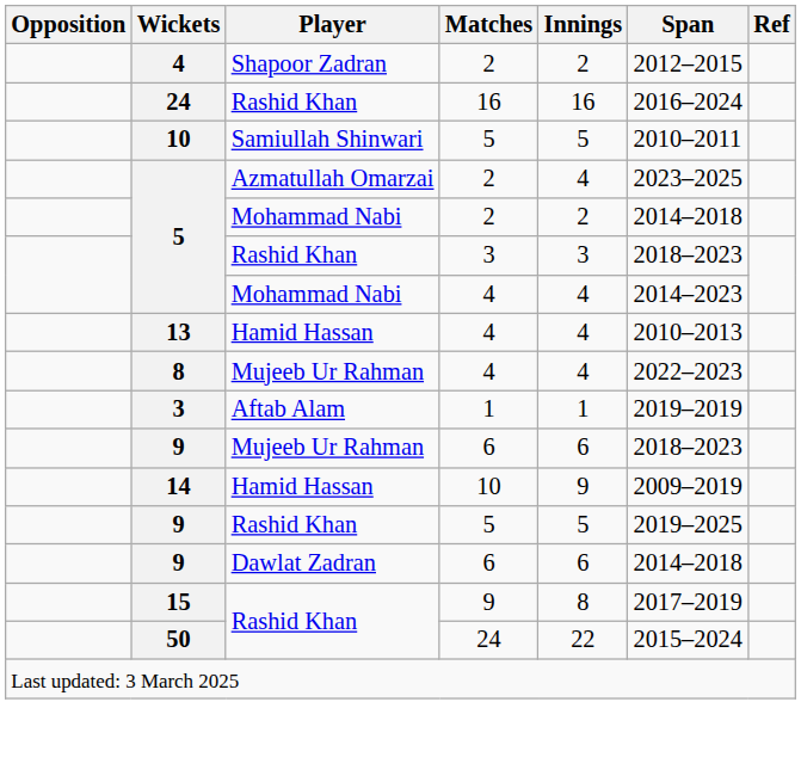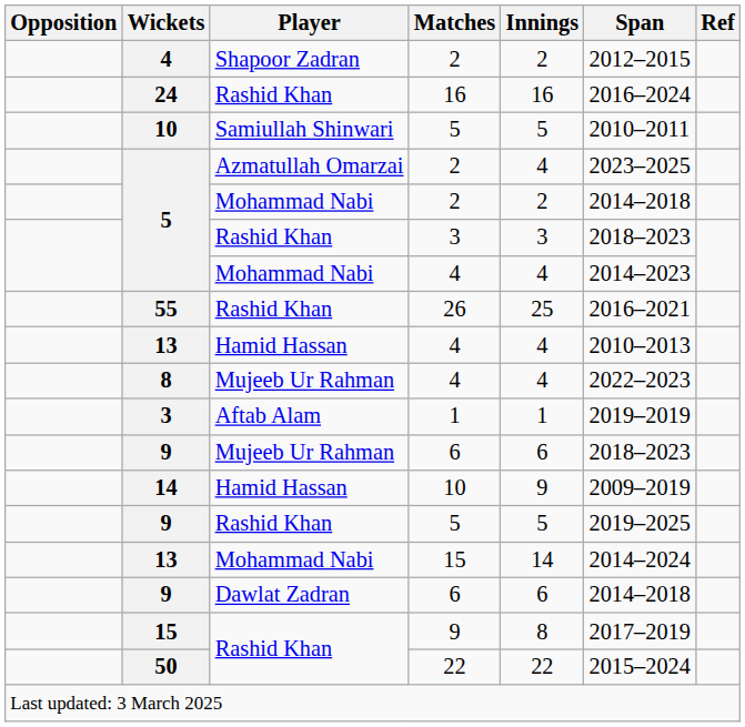 <table class="wikitable sortable">
 <tr>
 <th scope="col">Opposition</th>
 <th scope="col">Wickets</th>
 <th scope="col">Player</th>
 <th scope="col">Matches</th>
 <th scope="col">Innings</th>
 <th scope="col">Span</th>
 <th scope="col">Ref</th>
 </tr>
 <tr>
 <td></td>
 <th scope=row style=text-align:center;>4</th>
 <td><a href='#'>Shapoor Zadran</a></td>
 <td align="center">2</td>
 <td align="center">2</td>
 <td>2012–2015</td>
 <td></td>
 </tr>
 <tr>
 <td></td>
 <th scope=row style=text-align:center;>24</th>
 <td><a href='#'>Rashid Khan</a></td>
 <td align="center">16</td>
 <td align=center>16</td>
 <td>2016–2024</td>
 <td></td>
 </tr>
 <tr>
 <td></td>
 <th scope=row style=text-align:center;>10</th>
 <td><a href='#'>Samiullah Shinwari</a></td>
 <td align="center">5</td>
 <td align=center>5</td>
 <td>2010–2011</td>
 <td></td>
 </tr>
 <tr>
 <td></td>
 <th scope="row" style="text-align:center;" rowspan=4>5</th>
 <td><a href='#'>Azmatullah Omarzai</a></td>
 <td align="center">2</td>
 <td align="center">4</td>
 <td>2023–2025</td>
 <td></td>
 </tr>
 <tr>
 <td></td>
 <td><a href='#'>Mohammad Nabi</a></td>
 <td align="center">2</td>
 <td align=center>2</td>
 <td>2014–2018</td>
 <td></td>
 </tr>
 <tr>
 <td rowspan=2></td>
 <td><a href='#'>Rashid Khan</a></td>
 <td align="center">3</td>
 <td align=center>3</td>
 <td>2018–2023</td>
 <td rowspan=2></td>
 </tr>
 <tr>
 <td><a href='#'>Mohammad Nabi</a></td>
 <td align="center">4</td>
 <td align=center>4</td>
 <td>2014–2023</td>
 </tr>
 <tr>
 <td></td>
+<th scope=row style=text-align:center;>55</th>
+<td><a href='#'>Rashid Khan</a></td>
+<td align="center">26</td>
+<td align=center>25</td>
+<td>2016–2021</td>
+<td></td>
+</tr>
+<tr>
+<td></td>
 <th scope=row style=text-align:center;>13</th>
 <td><a href='#'>Hamid Hassan</a></td>
 <td align="center">4</td>
 <td align="center">4</td>
 <td>2010–2013</td>
 <td></td>
 </tr>
 <tr>
 <td></td>
 <th scope=row style=text-align:center;>8</th>
 <td><a href='#'>Mujeeb Ur Rahman</a></td>
 <td align="center">4</td>
 <td align=center>4</td>
 <td>2022–2023</td>
 <td></td>
 </tr>
 <tr>
 <td></td>
 <th scope="row" style="text-align:center;">3</th>
 <td><a href='#'>Aftab Alam</a></td>
 <td align="center">1</td>
 <td align="center">1</td>
 <td>2019–2019</td>
 <td></td>
 </tr>
 <tr>
 <td></td>
 <th scope=row style=text-align:center;>9</th>
 <td><a href='#'>Mujeeb Ur Rahman</a></td>
 <td align="center">6</td>
 <td align="center">6</td>
 <td>2018–2023</td>
 <td></td>
 </tr>
 <tr>
 <td></td>
 <th scope=row style=text-align:center;>14</th>
 <td><a href='#'>Hamid Hassan</a></td>
 <td align="center">10</td>
 <td align=center>9</td>
 <td>2009–2019</td>
 <td></td>
 </tr>
 <tr>
 <td></td>
 <th scope=row style=text-align:center;>9</th>
 <td><a href='#'>Rashid Khan</a></td>
 <td align="center">5</td>
 <td align=center>5</td>
 <td>2019–2025</td>
 <td></td>
 </tr>
 <tr>
 <td></td>
+<th scope=row style=text-align:center;>13</th>
+<td><a href='#'>Mohammad Nabi</a></td>
+<td align="center">15</td>
+<td align="center">14</td>
+<td>2014–2024</td>
+<td></td>
+</tr>
+<tr>
+<td></td>
 <th scope=row style=text-align:center;>9</th>
 <td><a href='#'>Dawlat Zadran</a></td>
 <td align="center">6</td>
 <td align="center">6</td>
 <td>2014–2018</td>
 <td></td>
 </tr>
 <tr>
 <td></td>
 <th scope="row" style="text-align:center;">15</th>
 <td rowspan=2><a href='#'>Rashid Khan</a></td>
 <td align="center">9</td>
 <td align=center>8</td>
 <td>2017–2019</td>
 <td></td>
 </tr>
 <tr>
 <td></td>
 <th scope="row" style="text-align:center;">50</th>
-<td align="center">24</td>
+<td align="center">22</td>
 <td align=center>22</td>
 <td>2015–2024</td>
 <td></td>
 </tr>
 <tr>
 <td colspan=7><small>Last updated: 3 March 2025</small></td>
 </tr>
 </table>
